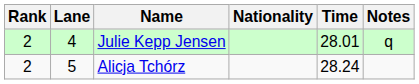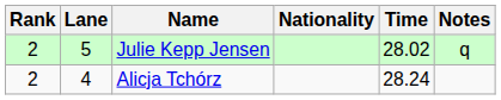 <table class="wikitable sortable" style="text-align:center">
 <tr>
 <th>Rank</th>
 <th>Lane</th>
 <th>Name</th>
 <th>Nationality</th>
 <th>Time</th>
 <th>Notes</th>
 </tr>
 <tr bgcolor=ccffcc>
 <td>2</td>
-<td>4</td>
+<td>5</td>
 <td align=left><a href='#'>Julie Kepp Jensen</a></td>
 <td align=left></td>
-<td>28.01</td>
+<td>28.02</td>
 <td>q</td>
 </tr>
 <tr>
 <td>2</td>
-<td>5</td>
+<td>4</td>
 <td align=left><a href='#'>Alicja Tchórz</a></td>
 <td align=left></td>
 <td>28.24</td>
 <td></td>
 </tr>
 </table>
